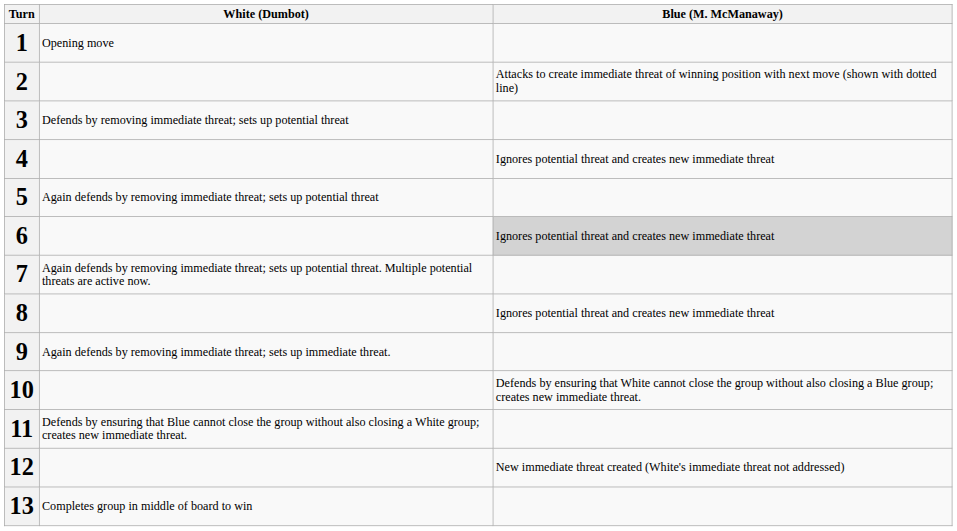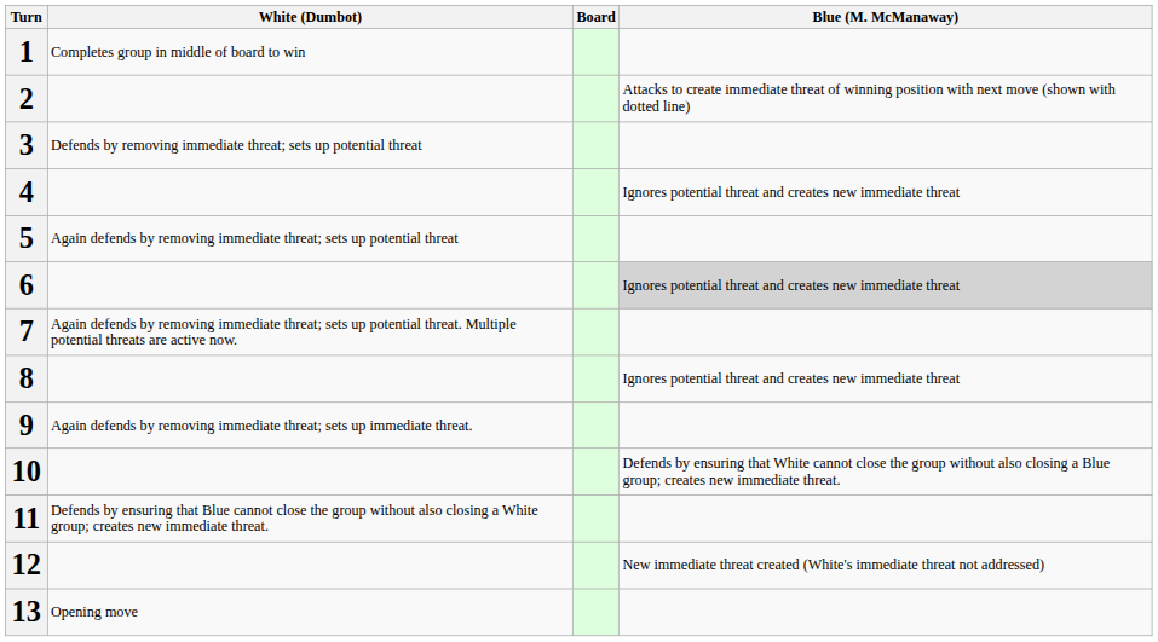 <table class=wikitable style="font-size:100%;text-align:left;">
 <tr>
 <th>Turn</th>
 <th>White (Dumbot)</th>
+<th>Board</th>
 <th>Blue (M. McManaway)</th>
 </tr>
 <tr>
 <th style="font-size:200%;">1</th>
-<td>Opening move</td>
+<td>Completes group in middle of board to win</td>
+<td style="background:#dfd;text-align:center;"></td>
 <td></td>
 </tr>
 <tr>
 <th style="font-size:200%;">2</th>
 <td></td>
+<td style="background:#dfd;text-align:center;"></td>
 <td>Attacks to create immediate threat of winning position with next move (shown with dotted line)</td>
 </tr>
 <tr>
 <th style="font-size:200%;">3</th>
 <td>Defends by removing immediate threat; sets up potential threat</td>
+<td style="background:#dfd;text-align:center;"></td>
 <td></td>
 </tr>
 <tr>
 <th style="font-size:200%;">4</th>
 <td></td>
+<td style="background:#dfd;text-align:center;"></td>
 <td>Ignores potential threat and creates new immediate threat</td>
 </tr>
 <tr>
 <th style="font-size:200%;">5</th>
 <td>Again defends by removing immediate threat; sets up potential threat</td>
+<td style="background:#dfd;text-align:center;"></td>
 <td></td>
 </tr>
 <tr>
 <th style="font-size:200%;">6</th>
 <td></td>
+<td style="background:#dfd;text-align:center;"></td>
 <td style="background: lightgrey;">Ignores potential threat and creates new immediate threat</td>
 </tr>
 <tr>
 <th style="font-size:200%;">7</th>
 <td>Again defends by removing immediate threat; sets up potential threat. Multiple potential threats are active now.</td>
+<td style="background:#dfd;text-align:center;"></td>
 <td></td>
 </tr>
 <tr>
 <th style="font-size:200%;">8</th>
 <td></td>
+<td style="background:#dfd;text-align:center;"></td>
 <td>Ignores potential threat and creates new immediate threat</td>
 </tr>
 <tr>
 <th style="font-size:200%;">9</th>
 <td>Again defends by removing immediate threat; sets up immediate threat.</td>
+<td style="background:#dfd;text-align:center;"></td>
 <td></td>
 </tr>
 <tr>
 <th style="font-size:200%;">10</th>
 <td></td>
+<td style="background:#dfd;text-align:center;"></td>
 <td>Defends by ensuring that White cannot close the group without also closing a Blue group; creates new immediate threat.</td>
 </tr>
 <tr>
 <th style="font-size:200%;">11</th>
 <td>Defends by ensuring that Blue cannot close the group without also closing a White group; creates new immediate threat.</td>
+<td style="background:#dfd;text-align:center;"></td>
 <td></td>
 </tr>
 <tr>
 <th style="font-size:200%;">12</th>
 <td></td>
+<td style="background:#dfd;text-align:center;"></td>
 <td>New immediate threat created (White's immediate threat not addressed)</td>
 </tr>
 <tr>
 <th style="font-size:200%;">13</th>
-<td>Completes group in middle of board to win</td>
+<td>Opening move</td>
+<td style="background:#dfd;text-align:center;"></td>
 <td></td>
 </tr>
 </table>
